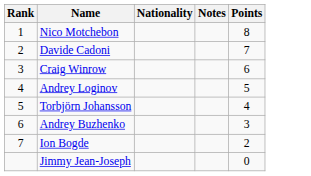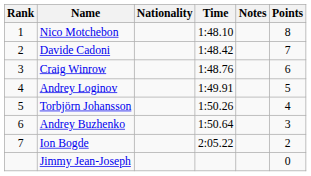 <table class="wikitable sortable" style="text-align:center">
 <tr>
 <th>Rank</th>
 <th>Name</th>
 <th>Nationality</th>
+<th>Time</th>
 <th>Notes</th>
 <th>Points</th>
 </tr>
 <tr>
 <td>1</td>
 <td align=left><a href='#'>Nico Motchebon</a></td>
 <td align=left></td>
+<td>1:48.10</td>
 <td></td>
 <td>8</td>
 </tr>
 <tr>
 <td>2</td>
 <td align=left><a href='#'>Davide Cadoni</a></td>
 <td align=left></td>
+<td>1:48.42</td>
 <td></td>
 <td>7</td>
 </tr>
 <tr>
 <td>3</td>
 <td align=left><a href='#'>Craig Winrow</a></td>
 <td align=left></td>
+<td>1:48.76</td>
 <td></td>
 <td>6</td>
 </tr>
 <tr>
 <td>4</td>
 <td align=left><a href='#'>Andrey Loginov</a></td>
 <td align=left></td>
+<td>1:49.91</td>
 <td></td>
 <td>5</td>
 </tr>
 <tr>
 <td>5</td>
 <td align=left><a href='#'>Torbjörn Johansson</a></td>
 <td align=left></td>
+<td>1:50.26</td>
 <td></td>
 <td>4</td>
 </tr>
 <tr>
 <td>6</td>
 <td align=left><a href='#'>Andrey Buzhenko</a></td>
 <td align=left></td>
+<td>1:50.64</td>
 <td></td>
 <td>3</td>
 </tr>
 <tr>
 <td>7</td>
 <td align=left><a href='#'>Ion Bogde</a></td>
 <td align=left></td>
+<td>2:05.22</td>
 <td></td>
 <td>2</td>
 </tr>
 <tr>
 <td></td>
 <td align=left><a href='#'>Jimmy Jean-Joseph</a></td>
 <td align=left></td>
 <td></td>
+<td></td>
 <td>0</td>
 </tr>
 </table>
